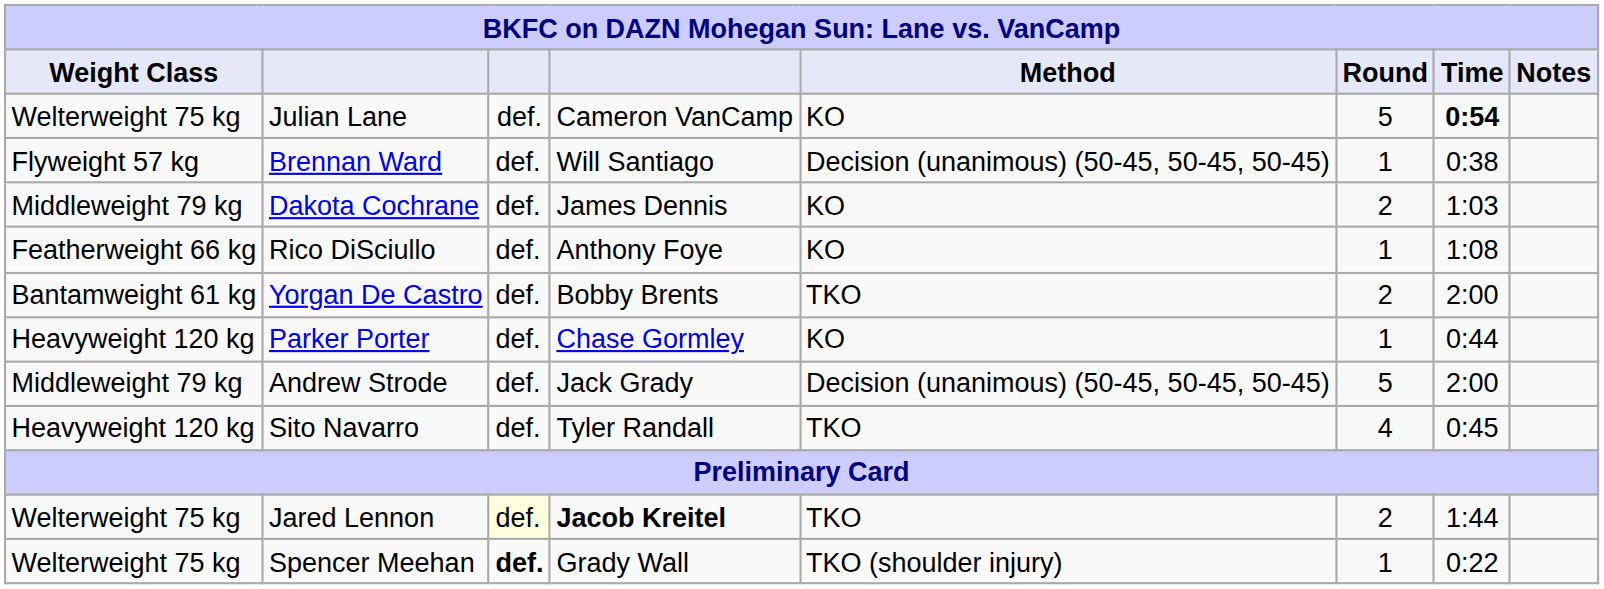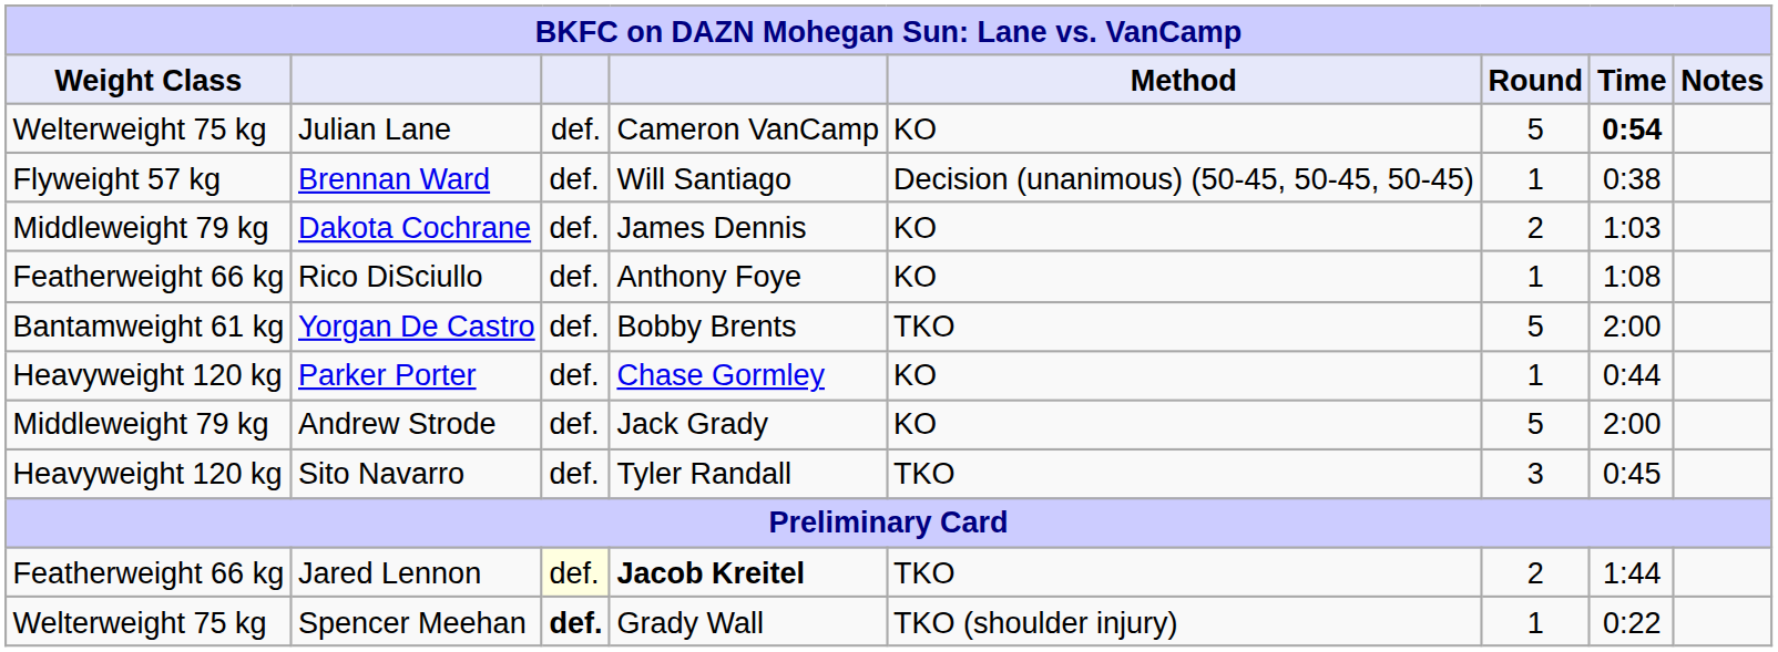 <table class="wikitable" style="font-size: 80%;">
 <tr>
 <th colspan="8" style="background-color: #ccf; color: #000080; text-align: center;"><strong>BKFC on DAZN Mohegan Sun: Lane vs. VanCamp</strong></th>
 </tr>
 <tr>
 <th colspan="1" style="background-color: #E6E8FA; color: #000000; text-align: center;">Weight Class</th>
 <th colspan="1" style="background-color: #E6E8FA; color: #000000; text-align: center;"></th>
 <th colspan="1" style="background-color: #E6E8FA; color: #000000; text-align: center;"></th>
 <th colspan="1" style="background-color: #E6E8FA; color: #000000; text-align: center;"></th>
 <th colspan="1" style="background-color: #E6E8FA; color: #000000; text-align: center;">Method</th>
 <th colspan="1" style="background-color: #E6E8FA; color: #000000; text-align: center;">Round</th>
 <th colspan="1" style="background-color: #E6E8FA; color: #000000; text-align: center;">Time</th>
 <th colspan="1" style="background-color: #E6E8FA; color: #000000; text-align: center;">Notes</th>
 </tr>
 <tr>
 <td>Welterweight 75 kg</td>
 <td> Julian Lane</td>
 <td align=center>def.</td>
 <td> Cameron VanCamp</td>
 <td>KO</td>
 <td align=center>5</td>
 <td align=center><strong>0:54</strong></td>
 <td></td>
 </tr>
 <tr>
 <td>Flyweight 57 kg</td>
 <td> <a href='#'>Brennan Ward</a></td>
 <td>def.</td>
 <td> Will Santiago</td>
 <td>Decision (unanimous) (50-45, 50-45, 50-45)</td>
 <td align=center>1</td>
 <td align=center>0:38</td>
 <td></td>
 </tr>
 <tr>
 <td>Middleweight 79 kg</td>
 <td> <a href='#'>Dakota Cochrane</a></td>
 <td>def.</td>
 <td> James Dennis</td>
 <td>KO</td>
 <td align=center>2</td>
 <td align=center>1:03</td>
 <td></td>
 </tr>
 <tr>
 <td>Featherweight 66 kg</td>
 <td> Rico DiSciullo</td>
 <td>def.</td>
 <td> Anthony Foye</td>
 <td>KO</td>
 <td align=center>1</td>
 <td align=center>1:08</td>
 <td></td>
 </tr>
 <tr>
 <td>Bantamweight 61 kg</td>
 <td> <a href='#'>Yorgan De Castro</a></td>
 <td>def.</td>
 <td> Bobby Brents</td>
 <td>TKO</td>
-<td align="center">2</td>
+<td align="center">5</td>
 <td align="center">2:00</td>
 <td></td>
 </tr>
 <tr>
 <td>Heavyweight 120 kg</td>
 <td> <a href='#'>Parker Porter</a></td>
 <td>def.</td>
 <td> <a href='#'>Chase Gormley</a></td>
 <td>KO</td>
 <td align="center">1</td>
 <td align="center">0:44</td>
 <td></td>
 </tr>
 <tr>
 <td>Middleweight 79 kg</td>
 <td> Andrew Strode</td>
 <td>def.</td>
 <td> Jack Grady</td>
-<td>Decision (unanimous) (50-45, 50-45, 50-45)</td>
+<td>KO</td>
 <td align="center">5</td>
 <td align="center">2:00</td>
 <td></td>
 </tr>
 <tr>
 <td>Heavyweight 120 kg</td>
 <td> Sito Navarro</td>
 <td>def.</td>
 <td> Tyler Randall</td>
 <td>TKO</td>
-<td align=center>4</td>
+<td align=center>3</td>
 <td align=center>0:45</td>
 <td></td>
 </tr>
 <tr>
 <th colspan="8" style="background-color: #ccf; color: #000080; text-align: center;"><strong>Preliminary Card</strong></th>
 </tr>
 <tr>
-<td>Welterweight 75 kg</td>
+<td>Featherweight 66 kg</td>
 <td> Jared Lennon</td>
 <td style="background: lightyellow;">def.</td>
 <td><strong> Jacob Kreitel</strong></td>
 <td>TKO</td>
 <td align=center>2</td>
 <td align=center>1:44</td>
 <td></td>
 </tr>
 <tr>
 <td>Welterweight 75 kg</td>
 <td> Spencer Meehan</td>
 <td><strong>def.</strong></td>
 <td> Grady Wall</td>
 <td>TKO (shoulder injury)</td>
 <td align=center>1</td>
 <td align=center>0:22</td>
 <td></td>
 </tr>
 </table>
